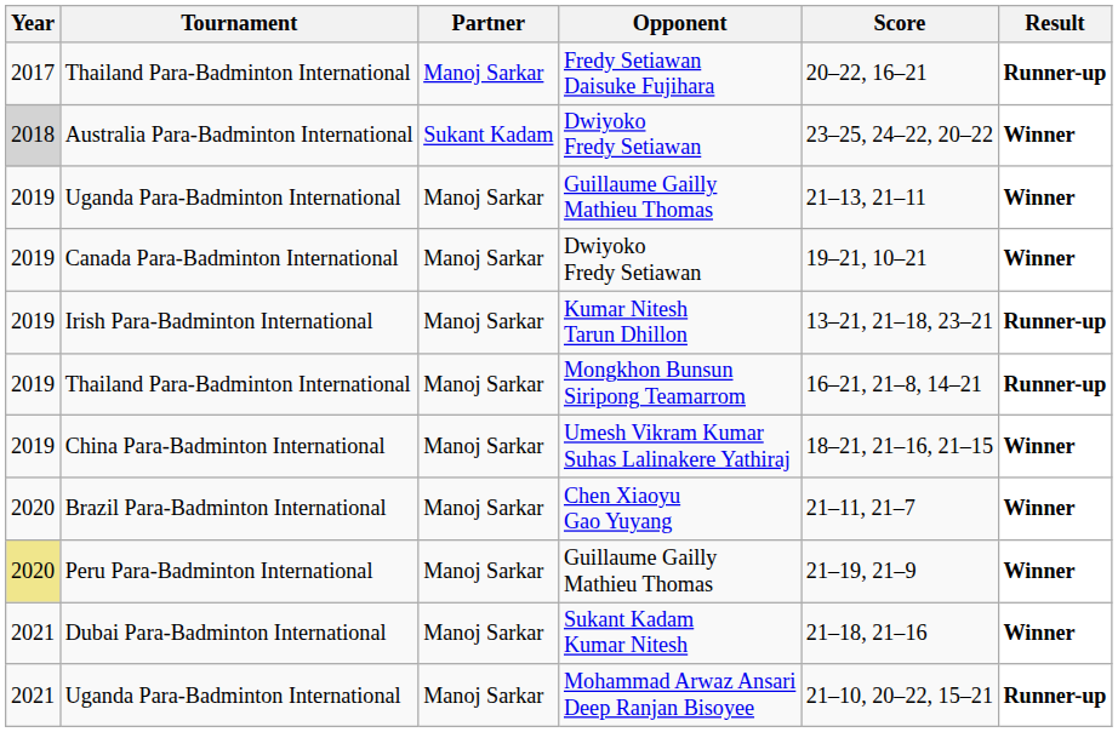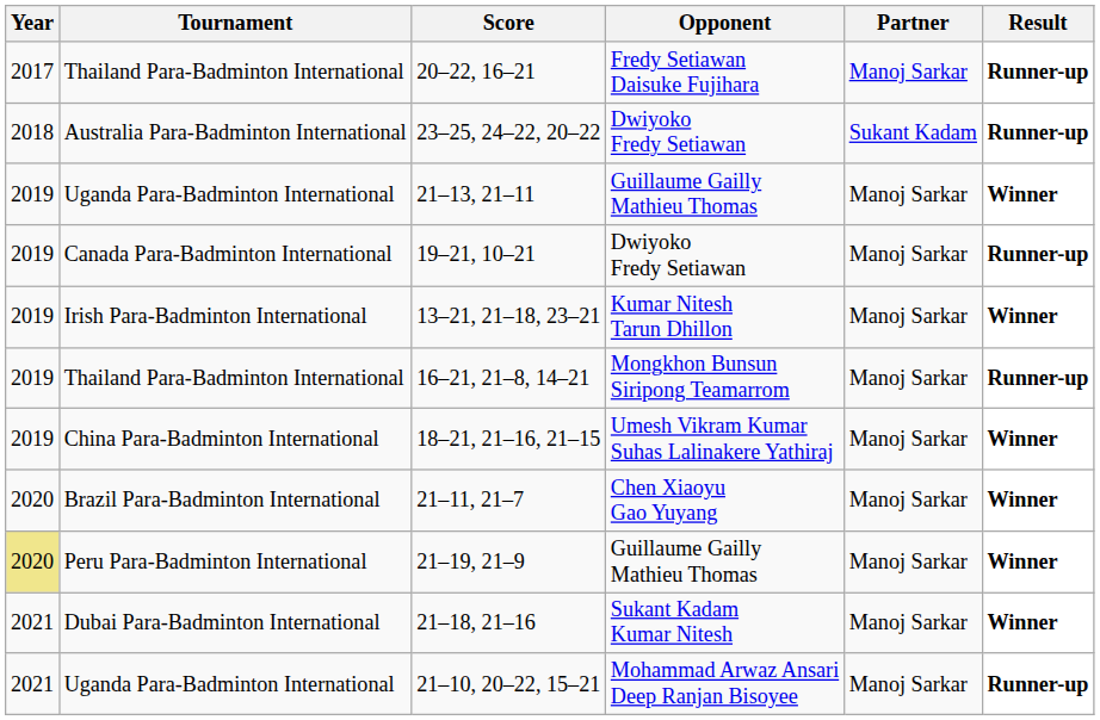 <table class="sortable wikitable" style="font-size: 90%;">
 <tr>
 <th>Year</th>
 <th>Tournament</th>
+<th>Score</th>
+<th>Opponent</th>
 <th>Partner</th>
-<th>Opponent</th>
-<th>Score</th>
 <th>Result</th>
 </tr>
 <tr>
 <td align="center">2017</td>
 <td align="left">Thailand Para-Badminton International</td>
+<td align="left">20–22, 16–21</td>
+<td align="left"> <a href='#'>Fredy Setiawan</a><br> <a href='#'>Daisuke Fujihara</a></td>
 <td> <a href='#'>Manoj Sarkar</a></td>
-<td align="left"> <a href='#'>Fredy Setiawan</a><br> <a href='#'>Daisuke Fujihara</a></td>
-<td align="left">20–22, 16–21</td>
 <td style="text-align:left; background:white"> <strong>Runner-up</strong></td>
 </tr>
 <tr>
-<td align="center" style="background: lightgrey;">2018</td>
+<td align="center">2018</td>
 <td align="left">Australia Para-Badminton International</td>
+<td align="left">23–25, 24–22, 20–22</td>
+<td align="left"> <a href='#'>Dwiyoko</a><br> <a href='#'>Fredy Setiawan</a></td>
 <td> <a href='#'>Sukant Kadam</a></td>
-<td align="left"> <a href='#'>Dwiyoko</a><br> <a href='#'>Fredy Setiawan</a></td>
-<td align="left">23–25, 24–22, 20–22</td>
-<td style="text-align:left; background:white"> <strong>Winner</strong></td>
+<td style="text-align:left; background:white"> <strong>Runner-up</strong></td>
 </tr>
 <tr>
 <td align="center">2019</td>
 <td align="left">Uganda Para-Badminton International</td>
+<td align="left">21–13, 21–11</td>
+<td align="left"> <a href='#'>Guillaume Gailly</a><br> <a href='#'>Mathieu Thomas</a></td>
 <td> Manoj Sarkar</td>
-<td align="left"> <a href='#'>Guillaume Gailly</a><br> <a href='#'>Mathieu Thomas</a></td>
-<td align="left">21–13, 21–11</td>
 <td style="text-align:left; background:white"> <strong>Winner</strong></td>
 </tr>
 <tr>
 <td align="center">2019</td>
 <td align="left">Canada Para-Badminton International</td>
+<td align="left">19–21, 10–21</td>
+<td align="left"> Dwiyoko<br> Fredy Setiawan</td>
 <td> Manoj Sarkar</td>
-<td align="left"> Dwiyoko<br> Fredy Setiawan</td>
-<td align="left">19–21, 10–21</td>
+<td style="text-align:left; background:white"> <strong>Runner-up</strong></td>
+</tr>
+<tr>
+<td align="center">2019</td>
+<td align="left">Irish Para-Badminton International</td>
+<td align="left">13–21, 21–18, 23–21</td>
+<td align="left"> <a href='#'>Kumar Nitesh</a><br> <a href='#'>Tarun Dhillon</a></td>
+<td> Manoj Sarkar</td>
 <td style="text-align:left; background:white"> <strong>Winner</strong></td>
 </tr>
 <tr>
 <td align="center">2019</td>
-<td align="left">Irish Para-Badminton International</td>
+<td align="left">Thailand Para-Badminton International</td>
+<td align="left">16–21, 21–8, 14–21</td>
+<td align="left"> <a href='#'>Mongkhon Bunsun</a><br> <a href='#'>Siripong Teamarrom</a></td>
 <td> Manoj Sarkar</td>
-<td align="left"> <a href='#'>Kumar Nitesh</a><br> <a href='#'>Tarun Dhillon</a></td>
-<td align="left">13–21, 21–18, 23–21</td>
-<td style="text-align:left; background:white"> <strong>Runner-up</strong></td>
-</tr>
-<tr>
-<td align="center">2019</td>
-<td align="left">Thailand Para-Badminton International</td>
-<td> Manoj Sarkar</td>
-<td align="left"> <a href='#'>Mongkhon Bunsun</a><br> <a href='#'>Siripong Teamarrom</a></td>
-<td align="left">16–21, 21–8, 14–21</td>
 <td style="text-align:left; background:white"> <strong>Runner-up</strong></td>
 </tr>
 <tr>
 <td align="center">2019</td>
 <td align="left">China Para-Badminton International</td>
+<td align="left">18–21, 21–16, 21–15</td>
+<td align="left"> <a href='#'>Umesh Vikram Kumar</a><br> <a href='#'>Suhas Lalinakere Yathiraj</a></td>
 <td> Manoj Sarkar</td>
-<td align="left"> <a href='#'>Umesh Vikram Kumar</a><br> <a href='#'>Suhas Lalinakere Yathiraj</a></td>
-<td align="left">18–21, 21–16, 21–15</td>
 <td style="text-align:left; background:white"> <strong>Winner</strong></td>
 </tr>
 <tr>
 <td align="center">2020</td>
 <td align="left">Brazil Para-Badminton International</td>
+<td align="left">21–11, 21–7</td>
+<td align="left"> <a href='#'>Chen Xiaoyu</a><br> <a href='#'>Gao Yuyang</a></td>
 <td> Manoj Sarkar</td>
-<td align="left"> <a href='#'>Chen Xiaoyu</a><br> <a href='#'>Gao Yuyang</a></td>
-<td align="left">21–11, 21–7</td>
 <td style="text-align:left; background:white"> <strong>Winner</strong></td>
 </tr>
 <tr>
 <td align="center" style="background: khaki;">2020</td>
 <td align="left">Peru Para-Badminton International</td>
+<td align="left">21–19, 21–9</td>
+<td align="left"> Guillaume Gailly<br> Mathieu Thomas</td>
 <td> Manoj Sarkar</td>
-<td align="left"> Guillaume Gailly<br> Mathieu Thomas</td>
-<td align="left">21–19, 21–9</td>
 <td style="text-align:left; background:white"> <strong>Winner</strong></td>
 </tr>
 <tr>
 <td align="center">2021</td>
 <td align="left">Dubai Para-Badminton International</td>
+<td align="left">21–18, 21–16</td>
+<td align="left"> <a href='#'>Sukant Kadam</a><br> <a href='#'>Kumar Nitesh</a></td>
 <td> Manoj Sarkar</td>
-<td align="left"> <a href='#'>Sukant Kadam</a><br> <a href='#'>Kumar Nitesh</a></td>
-<td align="left">21–18, 21–16</td>
 <td style="text-align:left; background:white"> <strong>Winner</strong></td>
 </tr>
 <tr>
 <td align="center">2021</td>
 <td align="left">Uganda Para-Badminton International</td>
+<td align="left">21–10, 20–22, 15–21</td>
+<td align="left"> <a href='#'>Mohammad Arwaz Ansari</a><br> <a href='#'>Deep Ranjan Bisoyee</a></td>
 <td> Manoj Sarkar</td>
-<td align="left"> <a href='#'>Mohammad Arwaz Ansari</a><br> <a href='#'>Deep Ranjan Bisoyee</a></td>
-<td align="left">21–10, 20–22, 15–21</td>
 <td style="text-align:left; background:white"> <strong>Runner-up</strong></td>
 </tr>
 </table>
